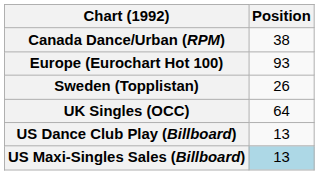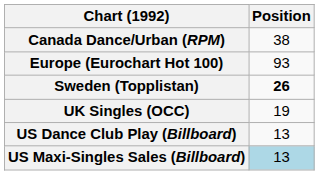 <table class="wikitable sortable plainrowheaders" style="text-align:center">
 <tr>
 <th>Chart (1992)</th>
 <th>Position</th>
 </tr>
 <tr>
 <th scope="row">Canada Dance/Urban (<em>RPM</em>)</th>
 <td>38</td>
 </tr>
 <tr>
 <th scope="row">Europe (Eurochart Hot 100)</th>
 <td>93</td>
 </tr>
 <tr>
 <th scope="row">Sweden (Topplistan)</th>
-<td>26</td>
+<td><strong>26</strong></td>
 </tr>
 <tr>
 <th scope="row">UK Singles (OCC)</th>
-<td>64</td>
+<td>19</td>
 </tr>
 <tr>
 <th scope="row">US Dance Club Play (<em>Billboard</em>)</th>
 <td>13</td>
 </tr>
 <tr>
 <th scope="row">US Maxi-Singles Sales (<em>Billboard</em>)</th>
 <td style="background: lightblue;">13</td>
 </tr>
 </table>
